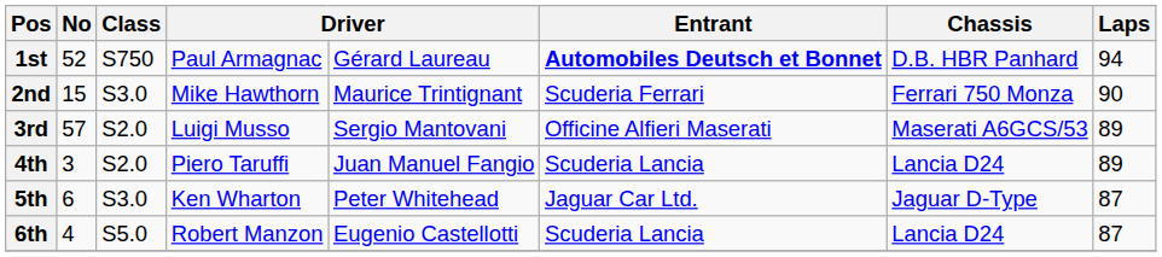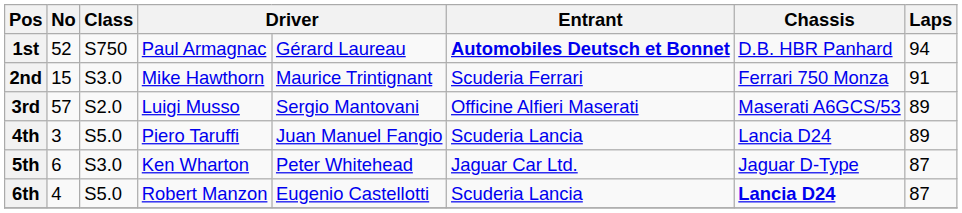 <table class="wikitable" style="font-size: 95%;">
 <tr>
 <th>Pos</th>
 <th>No</th>
 <th>Class</th>
 <th colspan=2>Driver</th>
 <th>Entrant</th>
 <th>Chassis</th>
 <th>Laps</th>
 </tr>
 <tr>
 <th>1st</th>
 <td>52</td>
 <td>S750</td>
 <td> <a href='#'>Paul Armagnac</a></td>
 <td> <a href='#'>Gérard Laureau</a></td>
 <td><strong><a href='#'>Automobiles Deutsch et Bonnet</a></strong></td>
 <td><a href='#'>D.B. HBR Panhard</a></td>
 <td>94</td>
 </tr>
 <tr>
 <th>2nd</th>
 <td>15</td>
 <td>S3.0</td>
 <td> <a href='#'>Mike Hawthorn</a></td>
 <td> <a href='#'>Maurice Trintignant</a></td>
 <td><a href='#'>Scuderia Ferrari</a></td>
 <td><a href='#'>Ferrari 750 Monza</a></td>
-<td>90</td>
+<td>91</td>
 </tr>
 <tr>
 <th>3rd</th>
 <td>57</td>
 <td>S2.0</td>
 <td> <a href='#'>Luigi Musso</a></td>
 <td> <a href='#'>Sergio Mantovani</a></td>
 <td><a href='#'>Officine Alfieri Maserati</a></td>
 <td><a href='#'>Maserati A6GCS/53</a></td>
 <td>89</td>
 </tr>
 <tr>
 <th>4th</th>
 <td>3</td>
-<td>S2.0</td>
+<td>S5.0</td>
 <td> <a href='#'>Piero Taruffi</a></td>
 <td> <a href='#'>Juan Manuel Fangio</a></td>
 <td><a href='#'>Scuderia Lancia</a></td>
 <td><a href='#'>Lancia D24</a></td>
 <td>89</td>
 </tr>
 <tr>
 <th>5th</th>
 <td>6</td>
 <td>S3.0</td>
 <td> <a href='#'>Ken Wharton</a></td>
 <td> <a href='#'>Peter Whitehead</a></td>
 <td><a href='#'>Jaguar Car Ltd.</a></td>
 <td><a href='#'>Jaguar D-Type</a></td>
 <td>87</td>
 </tr>
 <tr>
 <th>6th</th>
 <td>4</td>
 <td>S5.0</td>
 <td> <a href='#'>Robert Manzon</a></td>
 <td> <a href='#'>Eugenio Castellotti</a></td>
 <td><a href='#'>Scuderia Lancia</a></td>
-<td><a href='#'>Lancia D24</a></td>
+<td><strong><a href='#'>Lancia D24</a></strong></td>
 <td>87</td>
 </tr>
 <tr>
 </tr>
 </table>
